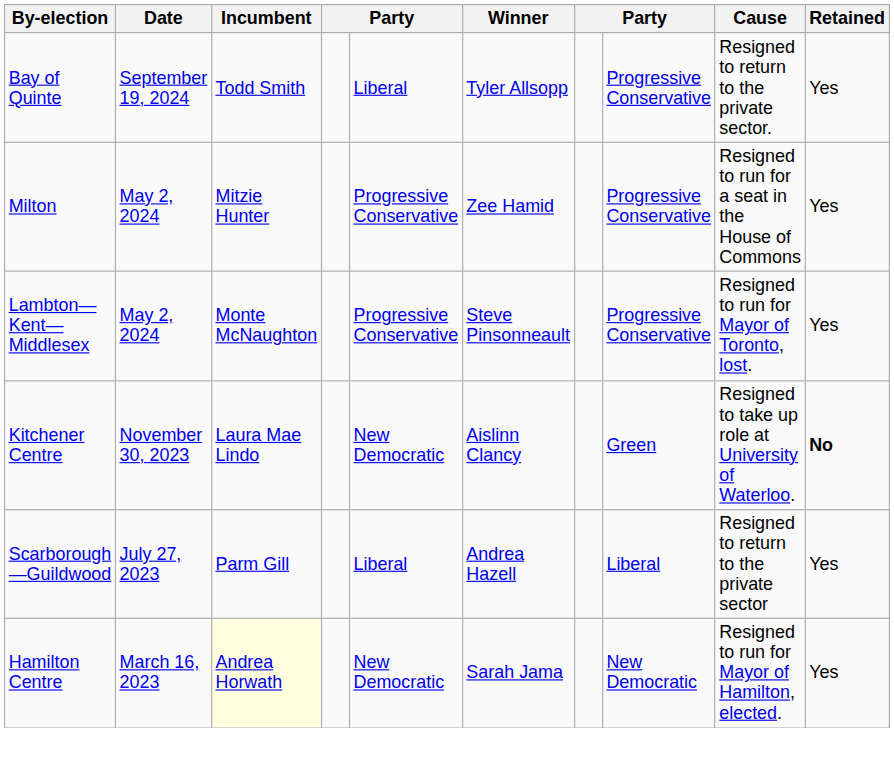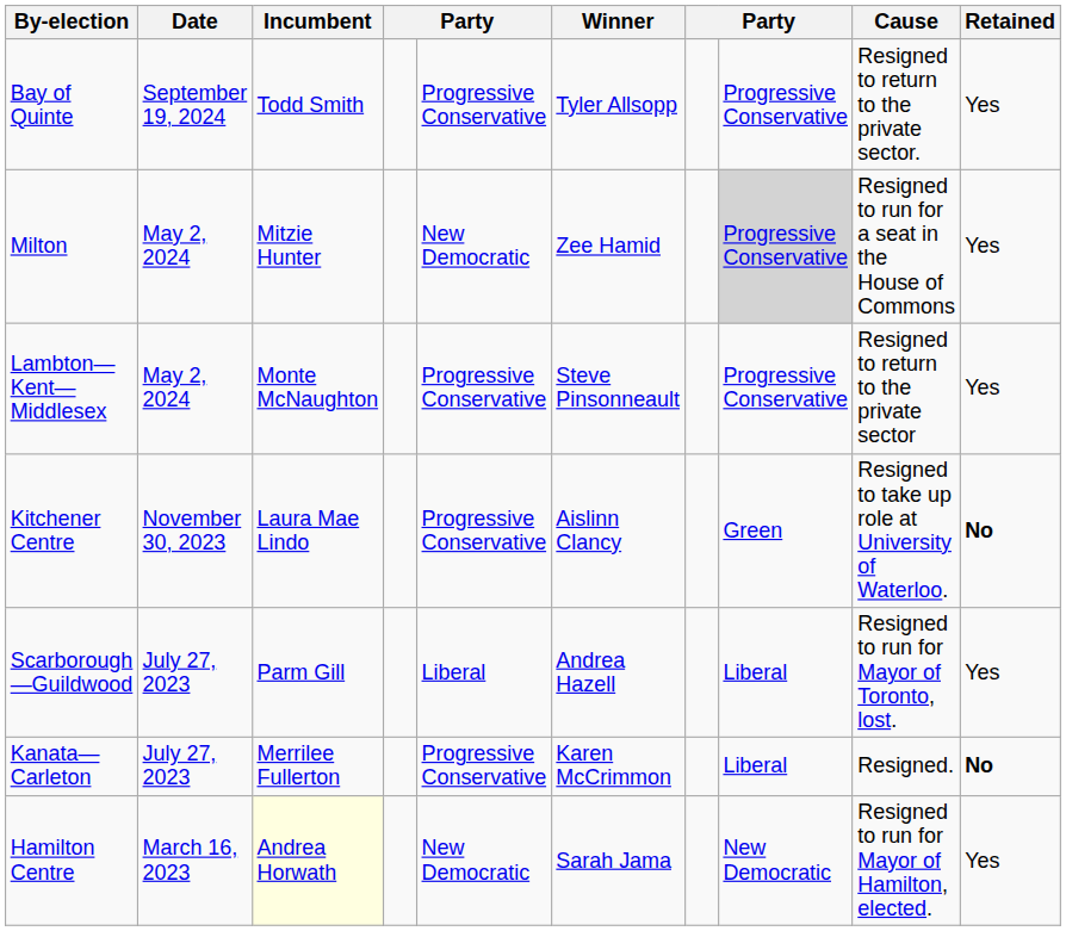 <table class="wikitable" style="width:100%">
 <tr>
 <th>By-election</th>
 <th>Date</th>
 <th>Incumbent</th>
 <th colspan="2">Party</th>
 <th>Winner</th>
 <th colspan="2">Party</th>
 <th>Cause</th>
 <th>Retained</th>
 </tr>
 <tr>
 <td><a href='#'>Bay of Quinte</a></td>
 <td><a href='#'>September 19, 2024</a></td>
 <td><a href='#'>Todd Smith</a></td>
 <td>    </td>
-<td><a href='#'>Liberal</a></td>
+<td><a href='#'>Progressive Conservative</a></td>
 <td><a href='#'>Tyler Allsopp</a></td>
 <td>    </td>
 <td><a href='#'>Progressive Conservative</a></td>
 <td>Resigned to return to the private sector.</td>
 <td>Yes</td>
 </tr>
 <tr>
 <td><a href='#'>Milton</a></td>
 <td><a href='#'>May 2, 2024</a></td>
 <td><a href='#'>Mitzie Hunter</a></td>
 <td>    </td>
-<td><a href='#'>Progressive Conservative</a></td>
+<td><a href='#'>New Democratic</a></td>
 <td><a href='#'>Zee Hamid</a></td>
 <td>    </td>
-<td><a href='#'>Progressive Conservative</a></td>
+<td style="background: lightgrey;"><a href='#'>Progressive Conservative</a></td>
 <td>Resigned to run for a seat in the House of Commons</td>
 <td>Yes</td>
 </tr>
 <tr>
 <td><a href='#'>Lambton—Kent—Middlesex</a></td>
 <td><a href='#'>May 2, 2024</a></td>
 <td><a href='#'>Monte McNaughton</a></td>
 <td>    </td>
 <td><a href='#'>Progressive Conservative</a></td>
 <td><a href='#'>Steve Pinsonneault</a></td>
 <td>    </td>
 <td><a href='#'>Progressive Conservative</a></td>
-<td>Resigned to run for <a href='#'>Mayor of Toronto</a>, <a href='#'>lost</a>.</td>
+<td>Resigned to return to the private sector</td>
 <td>Yes</td>
 </tr>
 <tr>
 <td><a href='#'>Kitchener Centre</a></td>
 <td><a href='#'>November 30, 2023</a></td>
 <td><a href='#'>Laura Mae Lindo</a></td>
 <td>   </td>
-<td><a href='#'>New Democratic</a></td>
+<td><a href='#'>Progressive Conservative</a></td>
 <td><a href='#'>Aislinn Clancy</a></td>
 <td>   </td>
 <td><a href='#'>Green</a></td>
 <td>Resigned to take up role at <a href='#'>University of Waterloo</a>.</td>
 <td><strong>No</strong></td>
 </tr>
 <tr>
 <td><a href='#'>Scarborough—Guildwood</a></td>
 <td><a href='#'>July 27, 2023</a></td>
 <td><a href='#'>Parm Gill</a></td>
 <td>   </td>
 <td><a href='#'>Liberal</a></td>
 <td><a href='#'>Andrea Hazell</a></td>
 <td>   </td>
 <td><a href='#'>Liberal</a></td>
-<td>Resigned to return to the private sector</td>
+<td>Resigned to run for <a href='#'>Mayor of Toronto</a>, <a href='#'>lost</a>.</td>
 <td>Yes</td>
+</tr>
+<tr>
+<td><a href='#'>Kanata—Carleton</a></td>
+<td><a href='#'>July 27, 2023</a></td>
+<td><a href='#'>Merrilee Fullerton</a></td>
+<td>    </td>
+<td><a href='#'>Progressive Conservative</a></td>
+<td><a href='#'>Karen McCrimmon</a></td>
+<td>   </td>
+<td><a href='#'>Liberal</a></td>
+<td>Resigned.</td>
+<td><strong>No</strong></td>
 </tr>
 <tr>
 <td><a href='#'>Hamilton Centre</a></td>
 <td><a href='#'>March 16, 2023</a></td>
 <td style="background: lightyellow;"><a href='#'>Andrea Horwath</a></td>
 <td>   </td>
 <td><a href='#'>New Democratic</a></td>
 <td><a href='#'>Sarah Jama</a></td>
 <td>   </td>
 <td><a href='#'>New Democratic</a></td>
 <td>Resigned to run for <a href='#'>Mayor of Hamilton</a>, <a href='#'>elected</a>.</td>
 <td>Yes</td>
 </tr>
 </table>
